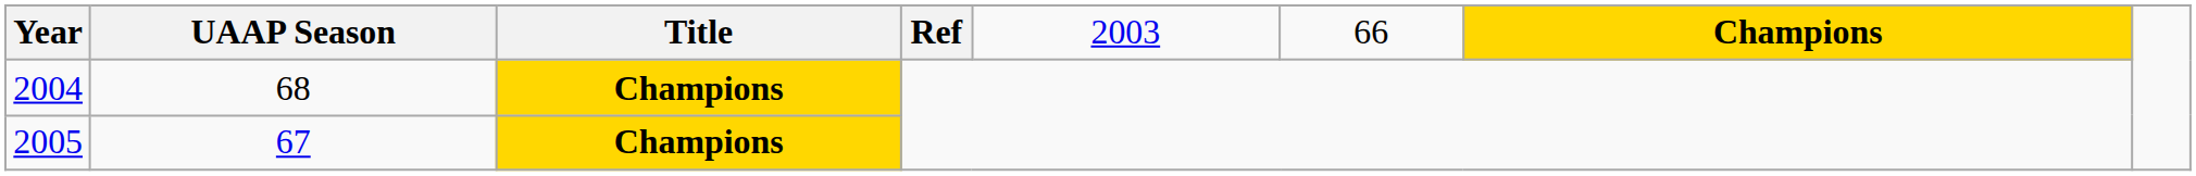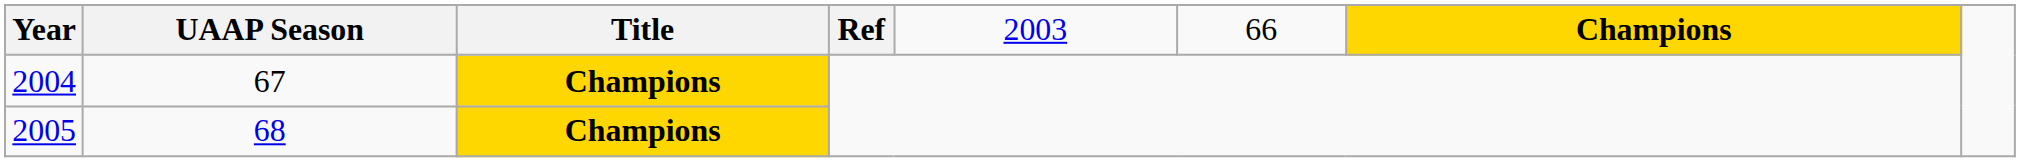 <table class="wikitable sortable" style="text-align:center" width="80%">
 <tr>
 <th style="width:25px;" rowspan="2">Year</th>
 <th style="width:180px;" rowspan="2">UAAP Season</th>
 <th style="width:180px;" rowspan="2">Title</th>
 <th style="width:25px;" rowspan="2">Ref</th>
 </tr>
 <tr>
 <td><a href='#'>2003</a></td>
 <td>66</td>
 <td style="background:gold"><strong>Champions</strong></td>
 <td rowspan=3></td>
 </tr>
 <tr>
 <td><a href='#'>2004</a></td>
-<td>68</td>
+<td>67</td>
 <td style="background:gold"><strong>Champions</strong></td>
 </tr>
 <tr>
 <td><a href='#'>2005</a></td>
-<td><a href='#'>67</a></td>
+<td><a href='#'>68</a></td>
 <td style="background:gold"><strong>Champions</strong></td>
 </tr>
 </table>
